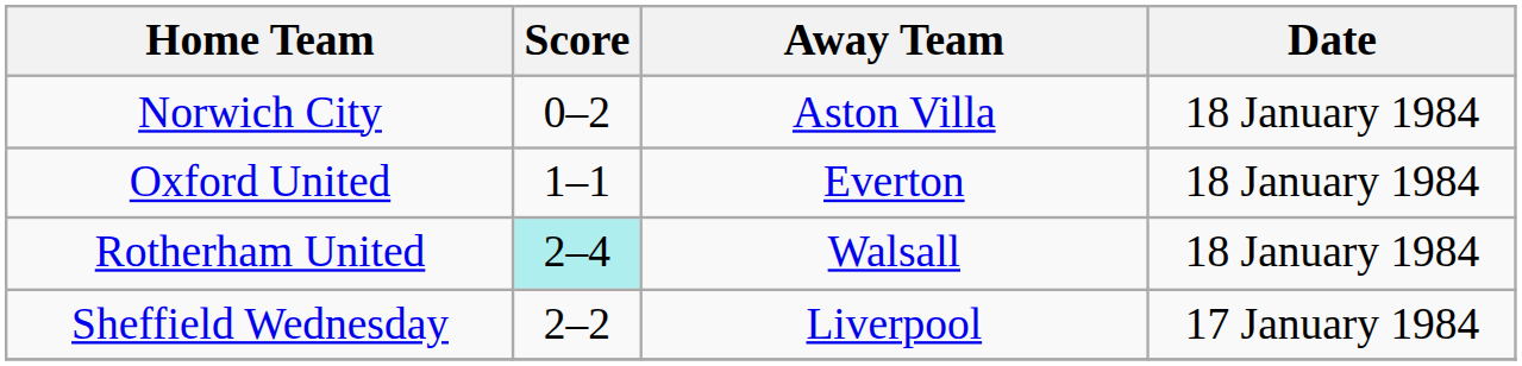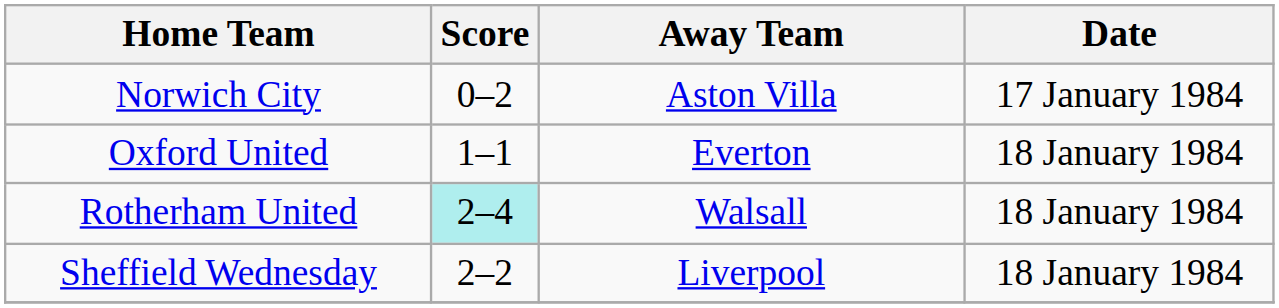 <table class="wikitable" style="text-align:center;">
 <tr>
 <th width=175>Home Team</th>
 <th width=20>Score</th>
 <th width=175>Away Team</th>
 <th width=125>Date</th>
 </tr>
 <tr>
 <td><a href='#'>Norwich City</a></td>
 <td>0–2</td>
 <td><a href='#'>Aston Villa</a></td>
-<td>18 January 1984</td>
+<td>17 January 1984</td>
 </tr>
 <tr>
 <td><a href='#'>Oxford United</a></td>
 <td>1–1</td>
 <td><a href='#'>Everton</a></td>
 <td>18 January 1984</td>
 </tr>
 <tr>
 <td><a href='#'>Rotherham United</a></td>
 <td style="background: paleturquoise;">2–4</td>
 <td><a href='#'>Walsall</a></td>
 <td>18 January 1984</td>
 </tr>
 <tr>
 <td><a href='#'>Sheffield Wednesday</a></td>
 <td>2–2</td>
 <td><a href='#'>Liverpool</a></td>
-<td>17 January 1984</td>
+<td>18 January 1984</td>
 </tr>
 <tr>
 </tr>
 </table>
